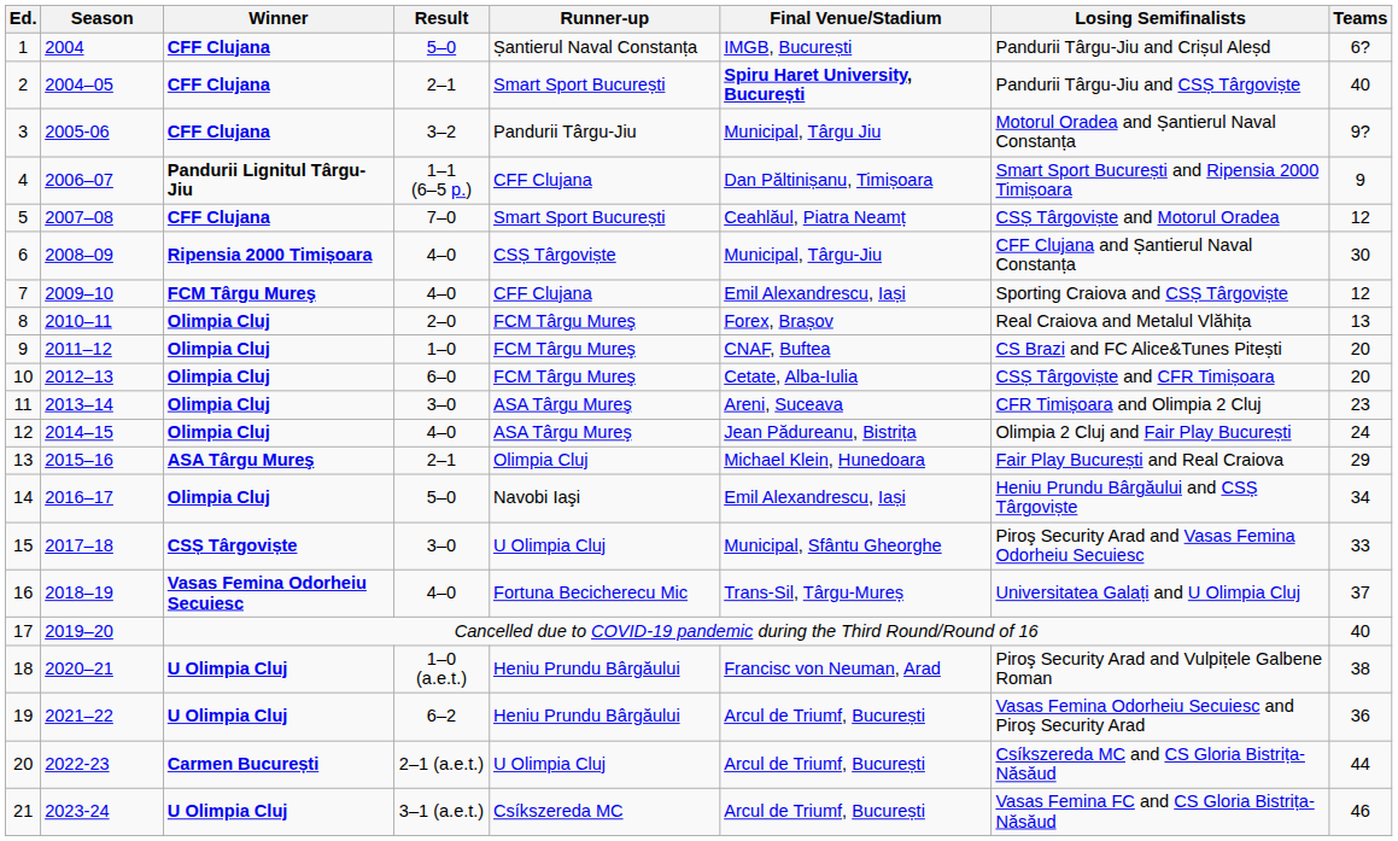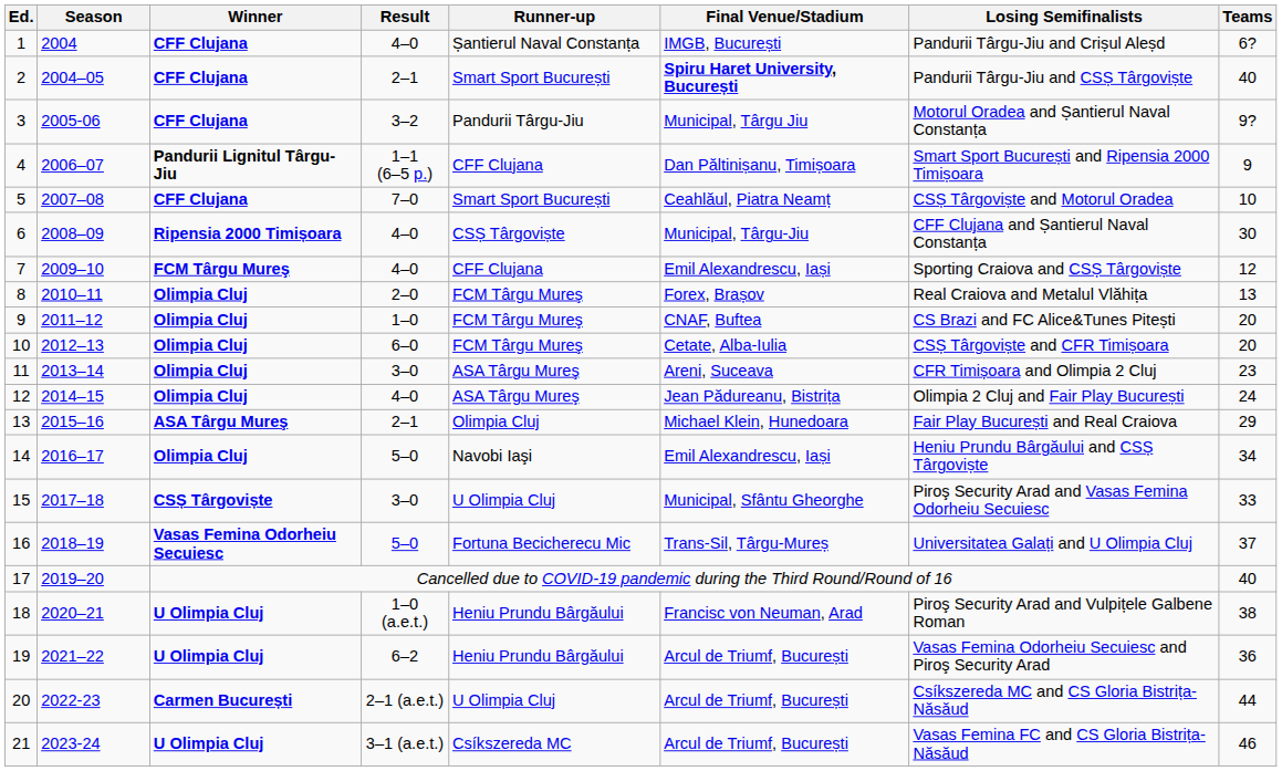 <table class="wikitable" width=100%;>
 <tr>
 <th width=2%>Ed.</th>
 <th width=9%>Season</th>
 <th width=17%>Winner</th>
 <th width=7%>Result</th>
 <th width=17%>Runner-up</th>
 <th width=20%>Final Venue/Stadium</th>
 <th width=25%>Losing Semifinalists</th>
 <th width=3%>Teams</th>
 </tr>
 <tr>
 <td style="text-align: center;">1</td>
 <td><a href='#'>2004</a></td>
 <td><strong><a href='#'>CFF Clujana</a></strong></td>
-<td style="text-align: center;"><a href='#'>5–0</a></td>
+<td style="text-align: center;">4–0</td>
 <td>Șantierul Naval Constanța</td>
 <td><a href='#'>IMGB</a>, <a href='#'>București</a></td>
 <td>Pandurii Târgu-Jiu and Crișul Aleșd</td>
 <td style="text-align: center;">6?</td>
 </tr>
 <tr>
 <td style="text-align: center;">2</td>
 <td><a href='#'>2004–05</a></td>
 <td><strong><a href='#'>CFF Clujana</a></strong></td>
 <td style="text-align: center;">2–1</td>
 <td><a href='#'>Smart Sport București</a></td>
 <td><strong><a href='#'>Spiru Haret University</a>, <a href='#'>București</a></strong></td>
 <td>Pandurii Târgu-Jiu and <a href='#'>CSȘ Târgoviște</a></td>
 <td style="text-align: center;">40</td>
 </tr>
 <tr>
 <td style="text-align: center;">3</td>
 <td><a href='#'>2005-06</a></td>
 <td><strong><a href='#'>CFF Clujana</a></strong></td>
 <td style="text-align: center;">3–2</td>
 <td>Pandurii Târgu-Jiu</td>
 <td><a href='#'>Municipal</a>, <a href='#'>Târgu Jiu</a></td>
 <td><a href='#'>Motorul Oradea</a> and Șantierul Naval Constanța</td>
 <td style="text-align: center;">9?</td>
 </tr>
 <tr>
 <td style="text-align: center;">4</td>
 <td><a href='#'>2006–07</a></td>
 <td><strong>Pandurii Lignitul Târgu-Jiu</strong></td>
 <td style="text-align: center;">1–1 <br> (6–5 <a href='#'>p.</a>)</td>
 <td><a href='#'>CFF Clujana</a></td>
 <td><a href='#'>Dan Păltinișanu</a>, <a href='#'>Timișoara</a></td>
 <td><a href='#'>Smart Sport București</a> and <a href='#'>Ripensia 2000 Timișoara</a></td>
 <td style="text-align: center;">9</td>
 </tr>
 <tr>
 <td style="text-align: center;">5</td>
 <td><a href='#'>2007–08</a></td>
 <td><strong><a href='#'>CFF Clujana</a></strong></td>
 <td style="text-align: center;">7–0</td>
 <td><a href='#'>Smart Sport București</a></td>
 <td><a href='#'>Ceahlăul</a>, <a href='#'>Piatra Neamț</a></td>
 <td><a href='#'>CSȘ Târgoviște</a> and <a href='#'>Motorul Oradea</a></td>
-<td style="text-align: center;">12</td>
+<td style="text-align: center;">10</td>
 </tr>
 <tr>
 <td style="text-align: center;">6</td>
 <td><a href='#'>2008–09</a></td>
 <td><strong><a href='#'>Ripensia 2000 Timișoara</a></strong></td>
 <td style="text-align: center;">4–0</td>
 <td><a href='#'>CSȘ Târgoviște</a></td>
 <td><a href='#'>Municipal</a>, <a href='#'>Târgu-Jiu</a></td>
 <td><a href='#'>CFF Clujana</a> and Șantierul Naval Constanța</td>
 <td style="text-align: center;">30</td>
 </tr>
 <tr>
 <td style="text-align: center;">7</td>
 <td><a href='#'>2009–10</a></td>
 <td><strong><a href='#'>FCM Târgu Mureş</a></strong></td>
 <td style="text-align: center;">4–0</td>
 <td><a href='#'>CFF Clujana</a></td>
 <td><a href='#'>Emil Alexandrescu</a>, <a href='#'>Iași</a></td>
 <td>Sporting Craiova and <a href='#'>CSȘ Târgoviște</a></td>
 <td style="text-align: center;">12</td>
 </tr>
 <tr>
 <td style="text-align: center;">8</td>
 <td><a href='#'>2010–11</a></td>
 <td><strong><a href='#'>Olimpia Cluj</a></strong></td>
 <td style="text-align: center;">2–0</td>
 <td><a href='#'>FCM Târgu Mureş</a></td>
 <td><a href='#'>Forex</a>, <a href='#'>Brașov</a></td>
 <td>Real Craiova and Metalul Vlăhița</td>
 <td style="text-align: center;">13</td>
 </tr>
 <tr>
 <td style="text-align: center;">9</td>
 <td><a href='#'>2011–12</a></td>
 <td><strong><a href='#'>Olimpia Cluj</a></strong></td>
 <td style="text-align: center;">1–0</td>
 <td><a href='#'>FCM Târgu Mureş</a></td>
 <td><a href='#'>CNAF</a>, <a href='#'>Buftea</a></td>
 <td><a href='#'>CS Brazi</a> and FC Alice&Tunes Pitești</td>
 <td style="text-align: center;">20</td>
 </tr>
 <tr>
 <td style="text-align: center;">10</td>
 <td><a href='#'>2012–13</a></td>
 <td><strong><a href='#'>Olimpia Cluj</a></strong></td>
 <td style="text-align: center;">6–0</td>
 <td><a href='#'>FCM Târgu Mureş</a></td>
 <td><a href='#'>Cetate</a>, <a href='#'>Alba-Iulia</a></td>
 <td><a href='#'>CSȘ Târgoviște</a> and <a href='#'>CFR Timișoara</a></td>
 <td style="text-align: center;">20</td>
 </tr>
 <tr>
 <td style="text-align: center;">11</td>
 <td><a href='#'>2013–14</a></td>
 <td><strong><a href='#'>Olimpia Cluj</a></strong></td>
 <td style="text-align: center;">3–0</td>
 <td><a href='#'>ASA Târgu Mureş</a></td>
 <td><a href='#'>Areni</a>, <a href='#'>Suceava</a></td>
 <td><a href='#'>CFR Timișoara</a> and Olimpia 2 Cluj</td>
 <td style="text-align: center;">23</td>
 </tr>
 <tr>
 <td style="text-align: center;">12</td>
 <td><a href='#'>2014–15</a></td>
 <td><strong><a href='#'>Olimpia Cluj</a></strong></td>
 <td style="text-align: center;">4–0</td>
 <td><a href='#'>ASA Târgu Mureş</a></td>
 <td><a href='#'>Jean Pădureanu</a>, <a href='#'>Bistrița</a></td>
 <td>Olimpia 2 Cluj and <a href='#'>Fair Play București</a></td>
 <td style="text-align: center;">24</td>
 </tr>
 <tr>
 <td style="text-align: center;">13</td>
 <td><a href='#'>2015–16</a></td>
 <td><strong><a href='#'>ASA Târgu Mureş</a></strong></td>
 <td style="text-align: center;">2–1</td>
 <td><a href='#'>Olimpia Cluj</a></td>
 <td><a href='#'>Michael Klein</a>, <a href='#'>Hunedoara</a></td>
 <td><a href='#'>Fair Play București</a> and Real Craiova</td>
 <td style="text-align: center;">29</td>
 </tr>
 <tr>
 <td style="text-align: center;">14</td>
 <td><a href='#'>2016–17</a></td>
 <td><strong><a href='#'>Olimpia Cluj</a></strong></td>
 <td style="text-align: center;">5–0</td>
 <td>Navobi Iaşi</td>
 <td><a href='#'>Emil Alexandrescu</a>, <a href='#'>Iași</a></td>
 <td><a href='#'>Heniu Prundu Bârgăului</a> and <a href='#'>CSȘ Târgoviște</a></td>
 <td style="text-align: center;">34</td>
 </tr>
 <tr>
 <td style="text-align: center;">15</td>
 <td><a href='#'>2017–18</a></td>
 <td><strong><a href='#'>CSȘ Târgoviște</a></strong></td>
 <td style="text-align: center;">3–0</td>
 <td><a href='#'>U Olimpia Cluj</a></td>
 <td><a href='#'>Municipal</a>, <a href='#'>Sfântu Gheorghe</a></td>
 <td>Piroş Security Arad and <a href='#'>Vasas Femina Odorheiu Secuiesc</a></td>
 <td style="text-align: center;">33</td>
 </tr>
 <tr>
 <td style="text-align: center;">16</td>
 <td><a href='#'>2018–19</a></td>
 <td><strong><a href='#'>Vasas Femina Odorheiu Secuiesc</a></strong></td>
-<td style="text-align: center;">4–0</td>
+<td style="text-align: center;"><a href='#'>5–0</a></td>
 <td><a href='#'>Fortuna Becicherecu Mic</a></td>
 <td><a href='#'>Trans-Sil</a>, <a href='#'>Târgu-Mureș</a></td>
 <td><a href='#'>Universitatea Galați</a> and <a href='#'>U Olimpia Cluj</a></td>
 <td style="text-align: center;">37</td>
 </tr>
 <tr>
 <td style="text-align: center;">17</td>
 <td><a href='#'>2019–20</a></td>
 <td colspan=5 style="text-align: center;"><em>Cancelled due to <a href='#'>COVID-19 pandemic</a> during the Third Round/Round of 16</em></td>
 <td style="text-align: center;">40</td>
 </tr>
 <tr>
 <td style="text-align: center;">18</td>
 <td><a href='#'>2020–21</a></td>
 <td><strong><a href='#'>U Olimpia Cluj</a></strong></td>
 <td style="text-align: center;">1–0<br> (a.e.t.)</td>
 <td><a href='#'>Heniu Prundu Bârgăului</a></td>
 <td><a href='#'>Francisc von Neuman</a>, <a href='#'>Arad</a></td>
 <td>Piroş Security Arad and Vulpițele Galbene Roman</td>
 <td style="text-align: center;">38</td>
 </tr>
 <tr>
 <td style="text-align: center;">19</td>
 <td><a href='#'>2021–22</a></td>
 <td><strong><a href='#'>U Olimpia Cluj</a></strong></td>
 <td style="text-align: center;">6–2</td>
 <td><a href='#'>Heniu Prundu Bârgăului</a></td>
 <td><a href='#'>Arcul de Triumf</a>, <a href='#'>București</a></td>
 <td><a href='#'>Vasas Femina Odorheiu Secuiesc</a> and Piroş Security Arad</td>
 <td style="text-align: center;">36</td>
 </tr>
 <tr>
 <td style="text-align: center;">20</td>
 <td><a href='#'>2022-23</a></td>
 <td><strong><a href='#'>Carmen București</a></strong></td>
 <td style="text-align: center;">2–1 (a.e.t.)</td>
 <td><a href='#'>U Olimpia Cluj</a></td>
 <td><a href='#'>Arcul de Triumf</a>, <a href='#'>București</a></td>
 <td><a href='#'>Csíkszereda MC</a> and <a href='#'>CS Gloria Bistrița-Năsăud</a></td>
 <td style="text-align: center;">44</td>
 </tr>
 <tr>
 <td style="text-align: center;">21</td>
 <td><a href='#'>2023-24</a></td>
 <td><strong><a href='#'>U Olimpia Cluj</a></strong></td>
 <td style="text-align: center;">3–1 (a.e.t.)</td>
 <td><a href='#'>Csíkszereda MC</a></td>
 <td><a href='#'>Arcul de Triumf</a>, <a href='#'>București</a></td>
 <td><a href='#'>Vasas Femina FC</a> and <a href='#'>CS Gloria Bistrița-Năsăud</a></td>
 <td style="text-align: center;">46</td>
 </tr>
 </table>
